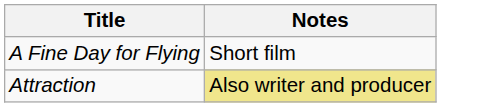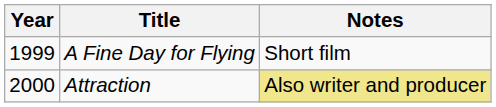 <table class="wikitable">
 <tr>
+<th>Year</th>
 <th>Title</th>
 <th>Notes</th>
 </tr>
 <tr>
+<td>1999</td>
 <td><em>A Fine Day for Flying</em></td>
 <td>Short film</td>
 </tr>
 <tr>
+<td>2000</td>
 <td><em>Attraction</em></td>
 <td style="background: khaki;">Also writer and producer</td>
 </tr>
 </table>
